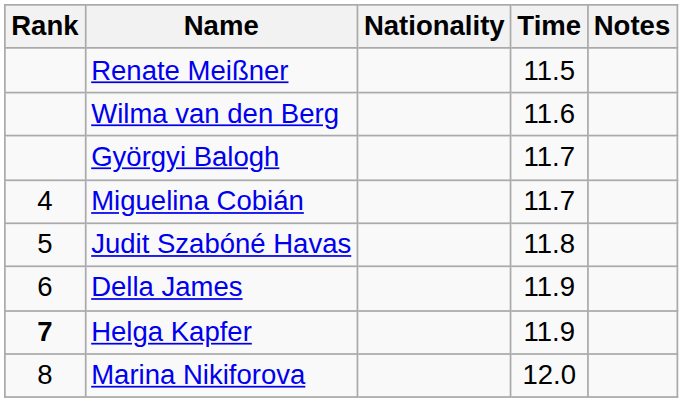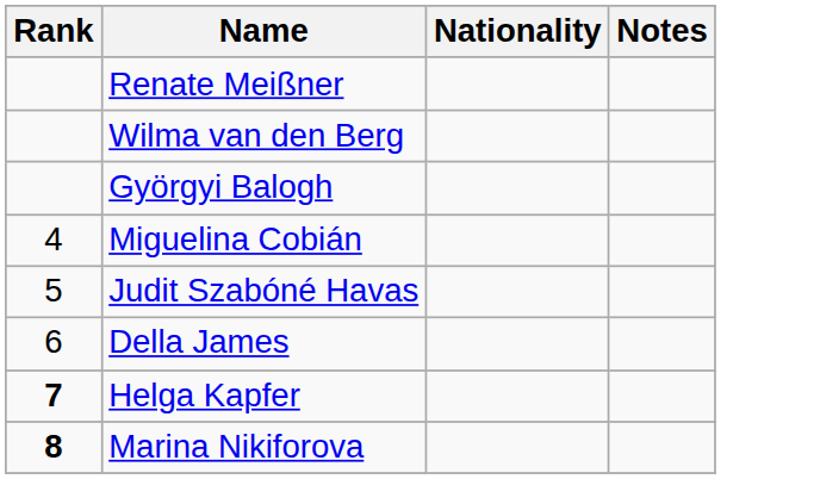 <table class="wikitable sortable" style="text-align:center">
 <tr>
 <th>Rank</th>
 <th>Name</th>
 <th>Nationality</th>
-<th>Time</th>
 <th>Notes</th>
 </tr>
 <tr>
 <td></td>
 <td align=left><a href='#'>Renate Meißner</a></td>
 <td align=left></td>
-<td>11.5</td>
 <td></td>
 </tr>
 <tr>
 <td></td>
 <td align=left><a href='#'>Wilma van den Berg</a></td>
 <td align=left></td>
-<td>11.6</td>
 <td></td>
 </tr>
 <tr>
 <td></td>
 <td align=left><a href='#'>Györgyi Balogh</a></td>
 <td align=left></td>
-<td>11.7</td>
 <td></td>
 </tr>
 <tr>
 <td>4</td>
 <td align=left><a href='#'>Miguelina Cobián</a></td>
 <td align=left></td>
-<td>11.7</td>
 <td></td>
 </tr>
 <tr>
 <td>5</td>
 <td align=left><a href='#'>Judit Szabóné Havas</a></td>
 <td align=left></td>
-<td>11.8</td>
 <td></td>
 </tr>
 <tr>
 <td>6</td>
 <td align=left><a href='#'>Della James</a></td>
 <td align=left></td>
-<td>11.9</td>
 <td></td>
 </tr>
 <tr>
 <td><strong>7</strong></td>
 <td align=left><a href='#'>Helga Kapfer</a></td>
 <td align=left></td>
-<td>11.9</td>
 <td></td>
 </tr>
 <tr>
-<td>8</td>
+<td><strong>8</strong></td>
 <td align=left><a href='#'>Marina Nikiforova</a></td>
 <td align=left></td>
-<td>12.0</td>
 <td></td>
 </tr>
 </table>
